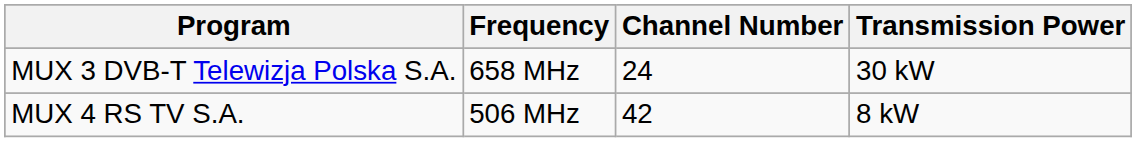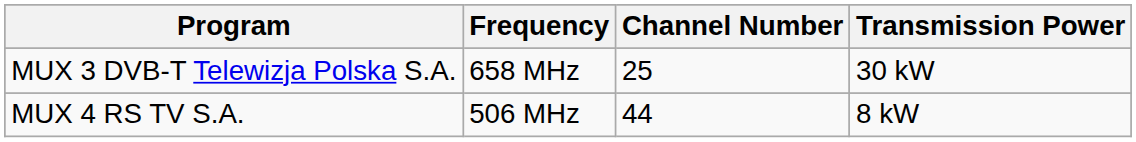 <table class="wikitable">
 <tr>
 <th>Program</th>
 <th>Frequency</th>
 <th>Channel Number</th>
 <th>Transmission Power</th>
 </tr>
 <tr>
 <td>MUX 3 DVB-T <a href='#'>Telewizja Polska</a> S.A.</td>
 <td>658 MHz</td>
-<td>24</td>
+<td>25</td>
 <td>30 kW</td>
 </tr>
 <tr>
 <td>MUX 4 RS TV S.A.</td>
 <td>506 MHz</td>
-<td>42</td>
+<td>44</td>
 <td>8 kW</td>
 </tr>
 </table>
